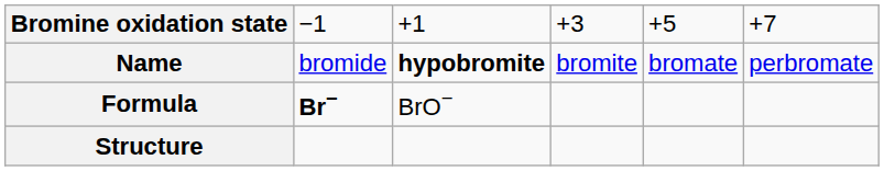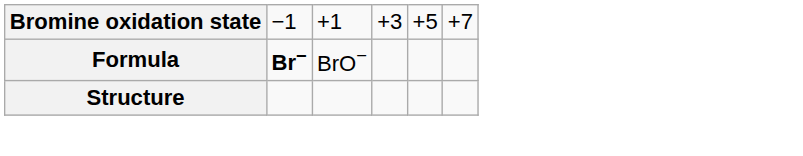 <table class="wikitable">
 <tr>
 <th>Bromine oxidation state</th>
 <td>−1</td>
 <td>+1</td>
 <td>+3</td>
 <td>+5</td>
 <td>+7</td>
-</tr>
-<tr>
-<th>Name</th>
-<td><a href='#'>bromide</a></td>
-<td><strong>hypobromite</strong></td>
-<td><a href='#'>bromite</a></td>
-<td><a href='#'>bromate</a></td>
-<td><a href='#'>perbromate</a></td>
 </tr>
 <tr>
 <th>Formula</th>
 <td><strong>Br<sup>−</sup></strong></td>
 <td>BrO<sup>−</sup></td>
 <td></td>
 <td></td>
 <td></td>
 </tr>
 <tr>
 <th>Structure</th>
 <td></td>
 <td></td>
 <td></td>
 <td></td>
 <td></td>
 </tr>
 </table>
